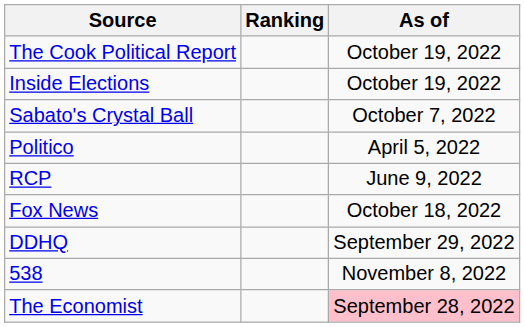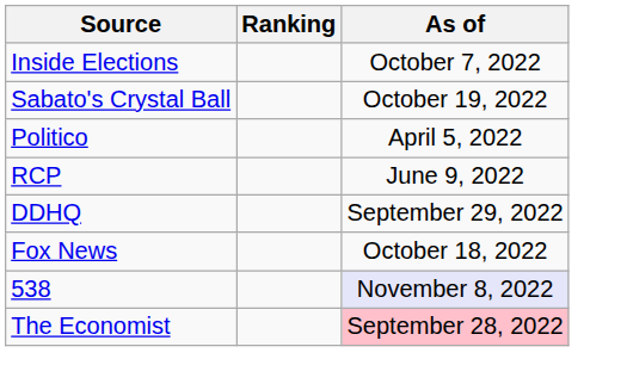 <table class="wikitable" style="text-align:center">
 <tr>
 <th>Source</th>
 <th>Ranking</th>
 <th>As of</th>
 </tr>
 <tr>
-<td align=left><a href='#'>The Cook Political Report</a></td>
-<td></td>
-<td>October 19, 2022</td>
-</tr>
-<tr>
 <td align=left><a href='#'>Inside Elections</a></td>
 <td></td>
-<td>October 19, 2022</td>
+<td>October 7, 2022</td>
 </tr>
 <tr>
 <td align=left><a href='#'>Sabato's Crystal Ball</a></td>
 <td></td>
-<td>October 7, 2022</td>
+<td>October 19, 2022</td>
 </tr>
 <tr>
 <td align="left"><a href='#'>Politico</a></td>
 <td></td>
 <td>April 5, 2022</td>
 </tr>
 <tr>
 <td align="left"><a href='#'>RCP</a></td>
 <td></td>
 <td>June 9, 2022</td>
 </tr>
 <tr>
+<td align="left"><a href='#'>DDHQ</a></td>
+<td></td>
+<td>September 29, 2022</td>
+</tr>
+<tr>
 <td align=left><a href='#'>Fox News</a></td>
 <td></td>
 <td>October 18, 2022</td>
 </tr>
 <tr>
-<td align="left"><a href='#'>DDHQ</a></td>
-<td></td>
-<td>September 29, 2022</td>
-</tr>
-<tr>
 <td align="left"><a href='#'>538</a></td>
 <td></td>
-<td>November 8, 2022</td>
+<td style="background: lavender;">November 8, 2022</td>
 </tr>
 <tr>
 <td align="left"><a href='#'>The Economist</a></td>
 <td></td>
 <td style="background: pink;">September 28, 2022</td>
 </tr>
 </table>
